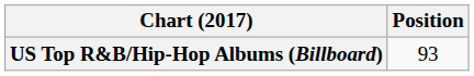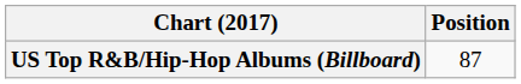 <table class="wikitable plainrowheaders" style="text-align:center">
 <tr>
 <th scope="col">Chart (2017)</th>
 <th scope="col">Position</th>
 </tr>
 <tr>
 <th scope="row">US Top R&B/Hip-Hop Albums (<em>Billboard</em>)</th>
-<td>93</td>
+<td>87</td>
 </tr>
 </table>
